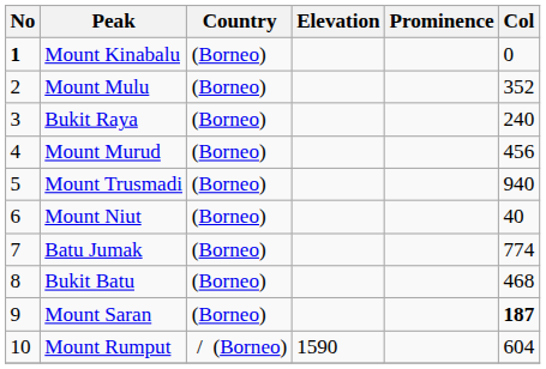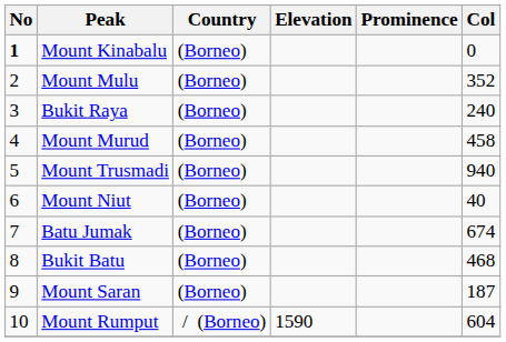 <table class="wikitable sortable">
 <tr>
 <th>No</th>
 <th>Peak</th>
 <th>Country</th>
 <th>Elevation</th>
 <th>Prominence</th>
 <th>Col</th>
 </tr>
 <tr>
 <td><strong>1</strong></td>
 <td><a href='#'>Mount Kinabalu</a></td>
 <td> (<a href='#'>Borneo</a>)</td>
 <td></td>
 <td></td>
 <td>0</td>
 </tr>
 <tr>
 <td>2</td>
 <td><a href='#'>Mount Mulu</a></td>
 <td> (<a href='#'>Borneo</a>)</td>
 <td></td>
 <td></td>
 <td>352</td>
 </tr>
 <tr>
 <td>3</td>
 <td><a href='#'>Bukit Raya</a></td>
 <td> (<a href='#'>Borneo</a>)</td>
 <td></td>
 <td></td>
 <td>240</td>
 </tr>
 <tr>
 <td>4</td>
 <td><a href='#'>Mount Murud</a></td>
 <td> (<a href='#'>Borneo</a>)</td>
 <td></td>
 <td></td>
-<td>456</td>
+<td>458</td>
 </tr>
 <tr>
 <td>5</td>
 <td><a href='#'>Mount Trusmadi</a></td>
 <td> (<a href='#'>Borneo</a>)</td>
 <td></td>
 <td></td>
 <td>940</td>
 </tr>
 <tr>
 <td>6</td>
 <td><a href='#'>Mount Niut</a></td>
 <td> (<a href='#'>Borneo</a>)</td>
 <td></td>
 <td></td>
 <td>40</td>
 </tr>
 <tr>
 <td>7</td>
 <td><a href='#'>Batu Jumak</a></td>
 <td> (<a href='#'>Borneo</a>)</td>
 <td></td>
 <td></td>
-<td>774</td>
+<td>674</td>
 </tr>
 <tr>
 <td>8</td>
 <td><a href='#'>Bukit Batu</a></td>
 <td> (<a href='#'>Borneo</a>)</td>
 <td></td>
 <td></td>
 <td>468</td>
 </tr>
 <tr>
 <td>9</td>
 <td><a href='#'>Mount Saran</a></td>
 <td> (<a href='#'>Borneo</a>)</td>
 <td></td>
 <td></td>
-<td><strong>187</strong></td>
+<td>187</td>
 </tr>
 <tr>
 <td>10</td>
 <td><a href='#'>Mount Rumput</a></td>
 <td> /  (<a href='#'>Borneo</a>)</td>
 <td>1590</td>
 <td></td>
 <td>604</td>
 </tr>
 <tr>
 </tr>
 </table>
